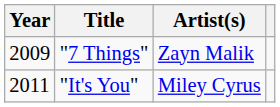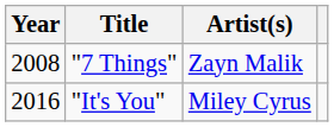 <table class="wikitable">
 <tr>
 <th scope="col">Year</th>
 <th scope="col">Title</th>
 <th scope="col">Artist(s)</th>
 <th class="unsortable" scope="col"></th>
 </tr>
 <tr>
-<td>2009</td>
+<td>2008</td>
 <td>"<a href='#'>7 Things</a>"</td>
 <td><a href='#'>Zayn Malik</a></td>
 <td style="text-align:center;"></td>
 </tr>
 <tr>
-<td>2011</td>
+<td>2016</td>
 <td>"<a href='#'>It's You</a>"</td>
 <td><a href='#'>Miley Cyrus</a></td>
 <td style="text-align:center;"></td>
 </tr>
 </table>
